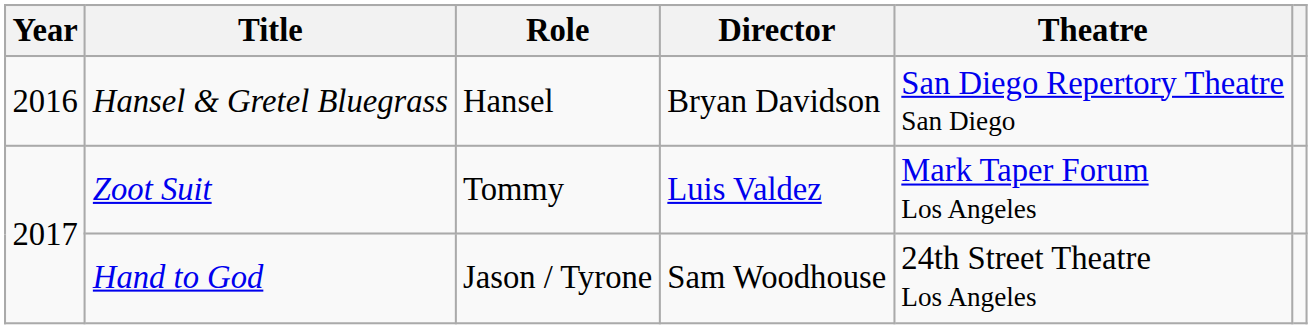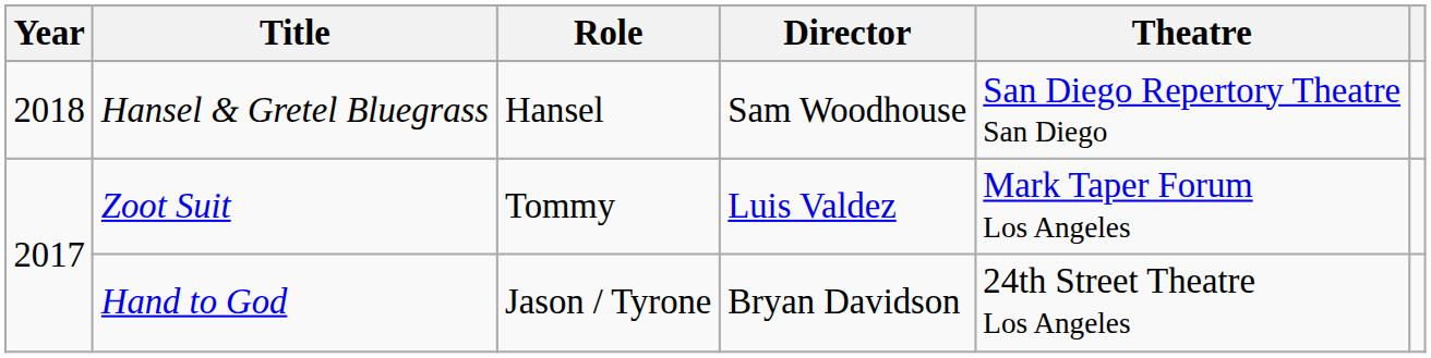 <table class="wikitable sortable">
 <tr>
 <th>Year</th>
 <th>Title</th>
 <th>Role</th>
 <th>Director</th>
 <th>Theatre</th>
 <th></th>
 </tr>
 <tr>
-<td>2016</td>
+<td>2018</td>
 <td><em>Hansel & Gretel Bluegrass</em></td>
 <td>Hansel</td>
-<td>Bryan Davidson</td>
+<td>Sam Woodhouse</td>
 <td><a href='#'>San Diego Repertory Theatre</a> <br> <small> San Diego </small></td>
 <td></td>
 </tr>
 <tr>
 <td rowspan="2">2017</td>
 <td><em><a href='#'>Zoot Suit</a></em></td>
 <td>Tommy</td>
 <td><a href='#'>Luis Valdez</a></td>
 <td><a href='#'>Mark Taper Forum</a> <br> <small>  Los Angeles </small></td>
 <td></td>
 </tr>
 <tr>
 <td><em><a href='#'>Hand to God</a></em></td>
 <td>Jason / Tyrone</td>
-<td>Sam Woodhouse</td>
+<td>Bryan Davidson</td>
 <td>24th Street Theatre <br> <small> Los Angeles </small></td>
 <td></td>
 </tr>
 </table>
